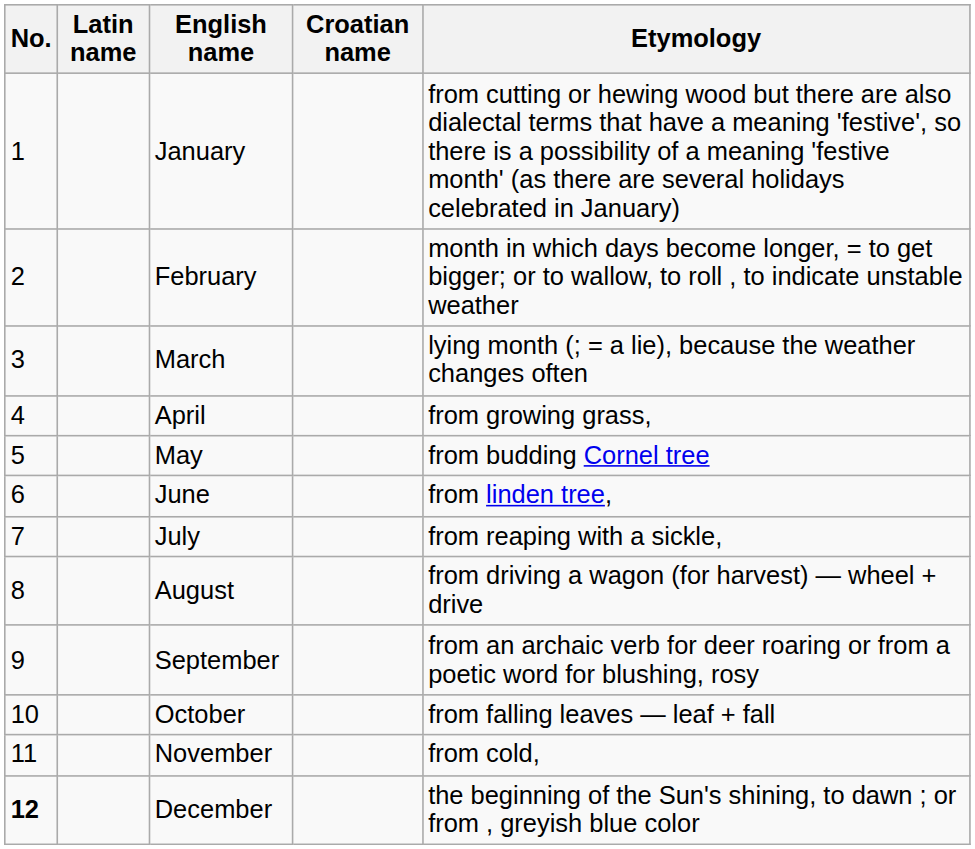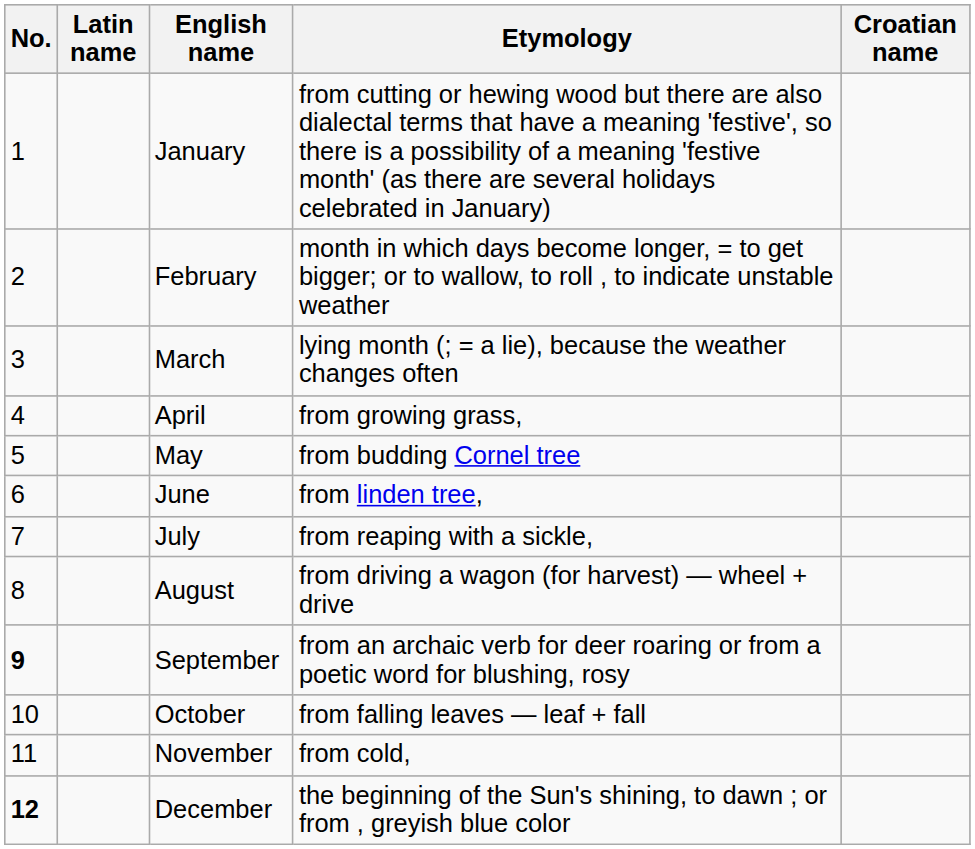 <table class="wikitable">
 <tr>
 <th>No.</th>
 <th>Latin name</th>
 <th>English name</th>
+<th>Etymology</th>
 <th>Croatian name</th>
-<th>Etymology</th>
 </tr>
 <tr>
 <td>1</td>
 <td></td>
 <td>January</td>
+<td>from cutting or hewing wood but there are also dialectal terms  that have a meaning 'festive', so there is a possibility of a meaning 'festive month' (as there are several holidays celebrated in January)</td>
 <td></td>
-<td>from cutting or hewing wood but there are also dialectal terms  that have a meaning 'festive', so there is a possibility of a meaning 'festive month' (as there are several holidays celebrated in January)</td>
 </tr>
 <tr>
 <td>2</td>
 <td></td>
 <td>February</td>
+<td>month in which days become longer,  = to get bigger; or to wallow, to roll , to indicate unstable weather</td>
 <td></td>
-<td>month in which days become longer,  = to get bigger; or to wallow, to roll , to indicate unstable weather</td>
 </tr>
 <tr>
 <td>3</td>
 <td></td>
 <td>March</td>
+<td>lying month (;  = a lie), because the weather changes often</td>
 <td></td>
-<td>lying month (;  = a lie), because the weather changes often</td>
 </tr>
 <tr>
 <td>4</td>
 <td></td>
 <td>April</td>
+<td>from growing grass, </td>
 <td></td>
-<td>from growing grass, </td>
 </tr>
 <tr>
 <td>5</td>
 <td></td>
 <td>May</td>
+<td>from budding <a href='#'>Cornel tree</a> </td>
 <td></td>
-<td>from budding <a href='#'>Cornel tree</a> </td>
 </tr>
 <tr>
 <td>6</td>
 <td></td>
 <td>June</td>
+<td>from <a href='#'>linden tree</a>, </td>
 <td></td>
-<td>from <a href='#'>linden tree</a>, </td>
 </tr>
 <tr>
 <td>7</td>
 <td></td>
 <td>July</td>
+<td>from reaping with a sickle, </td>
 <td></td>
-<td>from reaping with a sickle, </td>
 </tr>
 <tr>
 <td>8</td>
 <td></td>
 <td>August</td>
+<td>from driving a wagon (for harvest) — wheel  + drive </td>
 <td></td>
-<td>from driving a wagon (for harvest) — wheel  + drive </td>
 </tr>
 <tr>
-<td>9</td>
+<td><strong>9</strong></td>
 <td></td>
 <td>September</td>
+<td>from an archaic verb for deer roaring or from a poetic word for blushing, rosy</td>
 <td></td>
-<td>from an archaic verb for deer roaring or from a poetic word for blushing, rosy</td>
 </tr>
 <tr>
 <td>10</td>
 <td></td>
 <td>October</td>
+<td>from falling leaves — leaf  + fall </td>
 <td></td>
-<td>from falling leaves — leaf  + fall </td>
 </tr>
 <tr>
 <td>11</td>
 <td></td>
 <td>November</td>
+<td>from cold, </td>
 <td></td>
-<td>from cold, </td>
 </tr>
 <tr>
 <td><strong>12</strong></td>
 <td></td>
 <td>December</td>
+<td>the beginning of the Sun's shining, to dawn ; or from , greyish blue color</td>
 <td></td>
-<td>the beginning of the Sun's shining, to dawn ; or from , greyish blue color</td>
 </tr>
 </table>
